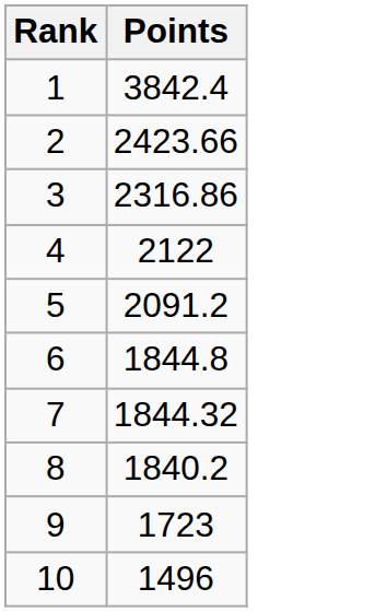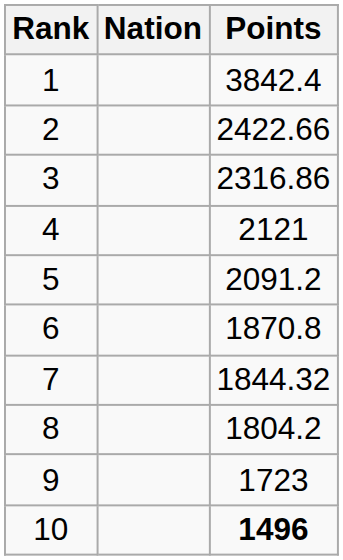 <table class="wikitable sortable">
 <tr>
 <th>Rank</th>
+<th>Nation</th>
 <th>Points</th>
 </tr>
 <tr>
 <td align=center>1</td>
+<td></td>
 <td align=center>3842.4</td>
 </tr>
 <tr>
 <td align=center>2</td>
-<td align=center>2423.66</td>
+<td></td>
+<td align=center>2422.66</td>
 </tr>
 <tr>
 <td align=center>3</td>
+<td></td>
 <td align=center>2316.86</td>
 </tr>
 <tr>
 <td align=center>4</td>
-<td align=center>2122</td>
+<td></td>
+<td align=center>2121</td>
 </tr>
 <tr>
 <td align=center>5</td>
+<td></td>
 <td align=center>2091.2</td>
 </tr>
 <tr>
 <td align=center>6</td>
-<td align=center>1844.8</td>
+<td></td>
+<td align=center>1870.8</td>
 </tr>
 <tr>
 <td align=center>7</td>
+<td></td>
 <td align=center>1844.32</td>
 </tr>
 <tr>
 <td align=center>8</td>
-<td align=center>1840.2</td>
+<td></td>
+<td align=center>1804.2</td>
 </tr>
 <tr>
 <td align=center>9</td>
+<td></td>
 <td align=center>1723</td>
 </tr>
 <tr>
 <td align=center>10</td>
-<td align=center>1496</td>
+<td></td>
+<td align=center><strong>1496</strong></td>
 </tr>
 </table>
